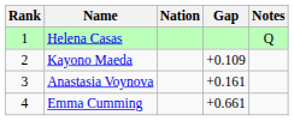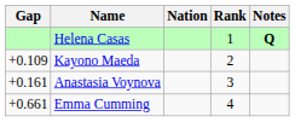 <table class="wikitable sortable" style="text-align:center">
 <tr>
-<th>Rank</th>
+<th>Gap</th>
 <th>Name</th>
 <th>Nation</th>
-<th>Gap</th>
+<th>Rank</th>
 <th>Notes</th>
 </tr>
 <tr bgcolor=bbffbb>
-<td>1</td>
+<td></td>
 <td align=left><a href='#'>Helena Casas</a></td>
 <td align=left></td>
-<td></td>
-<td>Q</td>
+<td>1</td>
+<td><strong>Q</strong></td>
 </tr>
 <tr>
-<td>2</td>
+<td>+0.109</td>
 <td align=left><a href='#'>Kayono Maeda</a></td>
 <td align=left></td>
-<td>+0.109</td>
+<td>2</td>
 <td></td>
 </tr>
 <tr>
-<td>3</td>
+<td>+0.161</td>
 <td align=left><a href='#'>Anastasia Voynova</a></td>
 <td align=left></td>
-<td>+0.161</td>
+<td>3</td>
 <td></td>
 </tr>
 <tr>
-<td>4</td>
+<td>+0.661</td>
 <td align=left><a href='#'>Emma Cumming</a></td>
 <td align=left></td>
-<td>+0.661</td>
+<td>4</td>
 <td></td>
 </tr>
 </table>
